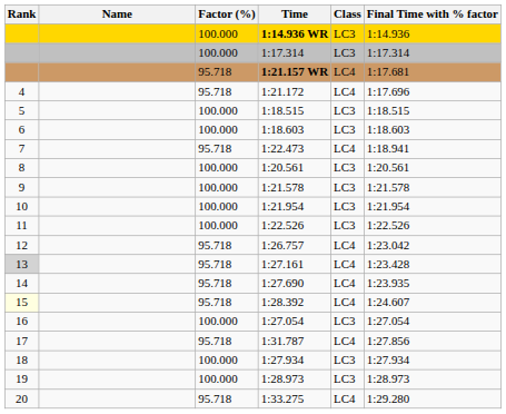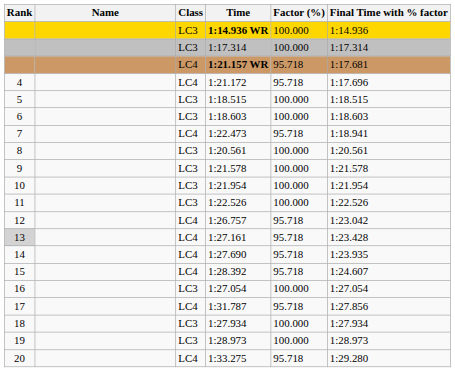 <table class="wikitable">
 <tr>
 <th width=20>Rank</th>
 <th width=200>Name</th>
+<th>Class</th>
+<th>Time</th>
 <th>Factor (%)</th>
-<th>Time</th>
-<th>Class</th>
 <th>Final Time with % factor</th>
 </tr>
 <tr style="background:gold;">
 <td align=center></td>
 <td></td>
+<td>LC3</td>
+<td><strong>1:14.936 WR</strong></td>
 <td>100.000</td>
-<td><strong>1:14.936 WR</strong></td>
-<td>LC3</td>
 <td>1:14.936</td>
 </tr>
 <tr style="background:silver;">
 <td align=center></td>
 <td></td>
+<td>LC3</td>
+<td>1:17.314</td>
 <td>100.000</td>
-<td>1:17.314</td>
-<td>LC3</td>
 <td>1:17.314</td>
 </tr>
 <tr style="background:#c96;">
 <td align=center></td>
 <td></td>
+<td>LC4</td>
+<td><strong>1:21.157 WR</strong></td>
 <td>95.718</td>
-<td><strong>1:21.157 WR</strong></td>
-<td>LC4</td>
 <td>1:17.681</td>
 </tr>
 <tr>
 <td align=center>4</td>
 <td></td>
+<td>LC4</td>
+<td>1:21.172</td>
 <td>95.718</td>
-<td>1:21.172</td>
-<td>LC4</td>
 <td>1:17.696</td>
 </tr>
 <tr>
 <td align=center>5</td>
 <td></td>
+<td>LC3</td>
+<td>1:18.515</td>
 <td>100.000</td>
-<td>1:18.515</td>
-<td>LC3</td>
 <td>1:18.515</td>
 </tr>
 <tr>
 <td align=center>6</td>
 <td></td>
+<td>LC3</td>
+<td>1:18.603</td>
 <td>100.000</td>
-<td>1:18.603</td>
-<td>LC3</td>
 <td>1:18.603</td>
 </tr>
 <tr>
 <td align=center>7</td>
 <td></td>
+<td>LC4</td>
+<td>1:22.473</td>
 <td>95.718</td>
-<td>1:22.473</td>
-<td>LC4</td>
 <td>1:18.941</td>
 </tr>
 <tr>
 <td align=center>8</td>
 <td></td>
+<td>LC3</td>
+<td>1:20.561</td>
 <td>100.000</td>
-<td>1:20.561</td>
-<td>LC3</td>
 <td>1:20.561</td>
 </tr>
 <tr>
 <td align=center>9</td>
 <td></td>
+<td>LC3</td>
+<td>1:21.578</td>
 <td>100.000</td>
-<td>1:21.578</td>
-<td>LC3</td>
 <td>1:21.578</td>
 </tr>
 <tr>
 <td align=center>10</td>
 <td></td>
+<td>LC3</td>
+<td>1:21.954</td>
 <td>100.000</td>
-<td>1:21.954</td>
-<td>LC3</td>
 <td>1:21.954</td>
 </tr>
 <tr>
 <td align=center>11</td>
 <td></td>
+<td>LC3</td>
+<td>1:22.526</td>
 <td>100.000</td>
-<td>1:22.526</td>
-<td>LC3</td>
 <td>1:22.526</td>
 </tr>
 <tr>
 <td align=center>12</td>
 <td></td>
+<td>LC4</td>
+<td>1:26.757</td>
 <td>95.718</td>
-<td>1:26.757</td>
-<td>LC4</td>
 <td>1:23.042</td>
 </tr>
 <tr>
 <td align=center style="background: lightgrey;">13</td>
 <td></td>
+<td>LC4</td>
+<td>1:27.161</td>
 <td>95.718</td>
-<td>1:27.161</td>
-<td>LC4</td>
 <td>1:23.428</td>
 </tr>
 <tr>
 <td align=center>14</td>
 <td></td>
+<td>LC4</td>
+<td>1:27.690</td>
 <td>95.718</td>
-<td>1:27.690</td>
-<td>LC4</td>
 <td>1:23.935</td>
 </tr>
 <tr>
-<td align=center style="background: lightyellow;">15</td>
+<td align=center>15</td>
 <td></td>
+<td>LC4</td>
+<td>1:28.392</td>
 <td>95.718</td>
-<td>1:28.392</td>
-<td>LC4</td>
 <td>1:24.607</td>
 </tr>
 <tr>
 <td align=center>16</td>
 <td></td>
+<td>LC3</td>
+<td>1:27.054</td>
 <td>100.000</td>
-<td>1:27.054</td>
-<td>LC3</td>
 <td>1:27.054</td>
 </tr>
 <tr>
 <td align=center>17</td>
 <td></td>
+<td>LC4</td>
+<td>1:31.787</td>
 <td>95.718</td>
-<td>1:31.787</td>
-<td>LC4</td>
 <td>1:27.856</td>
 </tr>
 <tr>
 <td align=center>18</td>
 <td></td>
+<td>LC3</td>
+<td>1:27.934</td>
 <td>100.000</td>
-<td>1:27.934</td>
-<td>LC3</td>
 <td>1:27.934</td>
 </tr>
 <tr>
 <td align=center>19</td>
 <td></td>
+<td>LC3</td>
+<td>1:28.973</td>
 <td>100.000</td>
-<td>1:28.973</td>
-<td>LC3</td>
 <td>1:28.973</td>
 </tr>
 <tr>
 <td align=center>20</td>
 <td></td>
+<td>LC4</td>
+<td>1:33.275</td>
 <td>95.718</td>
-<td>1:33.275</td>
-<td>LC4</td>
 <td>1:29.280</td>
 </tr>
 </table>
